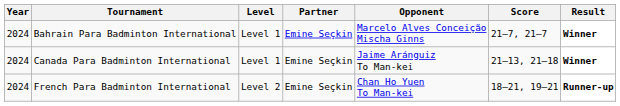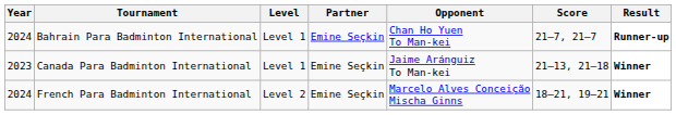 <table class="sortable wikitable" style="font-size: 90%;">
 <tr>
 <th>Year</th>
 <th>Tournament</th>
 <th>Level</th>
 <th>Partner</th>
 <th>Opponent</th>
 <th>Score</th>
 <th>Result</th>
 </tr>
 <tr>
 <td align="center">2024</td>
 <td align="left">Bahrain Para Badminton International</td>
 <td align="left">Level 1</td>
 <td align="left"> <a href='#'>Emine Seçkin</a></td>
-<td align="left"> <a href='#'>Marcelo Alves Conceição</a><br>  <a href='#'>Mischa Ginns</a></td>
+<td align="left"> <a href='#'>Chan Ho Yuen</a><br>  <a href='#'>To Man-kei</a></td>
 <td align="left">21–7, 21–7</td>
-<td style="text-align:left; background:white"> <strong>Winner</strong></td>
+<td style="text-align:left; background:white"> <strong>Runner-up</strong></td>
 </tr>
 <tr>
-<td align="center">2024</td>
+<td align="center">2023</td>
 <td align="left">Canada Para Badminton International</td>
 <td align="left">Level 1</td>
 <td align="left"> Emine Seçkin</td>
 <td align="left"> <a href='#'>Jaime Aránguiz</a><br>  To Man-kei</td>
 <td align="left">21–13, 21–18</td>
 <td style="text-align:left; background:white"> <strong>Winner</strong></td>
 </tr>
 <tr>
 <td align="center">2024</td>
 <td align="left">French Para Badminton International</td>
 <td align="left">Level 2</td>
 <td align="left"> Emine Seçkin</td>
-<td align="left"> <a href='#'>Chan Ho Yuen</a><br>  <a href='#'>To Man-kei</a></td>
+<td align="left"> <a href='#'>Marcelo Alves Conceição</a><br>  <a href='#'>Mischa Ginns</a></td>
 <td align="left">18–21, 19–21</td>
-<td style="text-align:left; background:white"> <strong>Runner-up</strong></td>
+<td style="text-align:left; background:white"> <strong>Winner</strong></td>
 </tr>
 </table>
